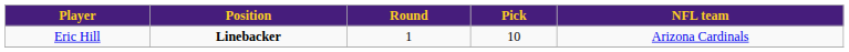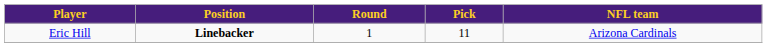 <table class="wikitable" width="80%">
 <tr align="center"  style="background:#461d7c;color:#FDD023;">
 <td><strong>Player</strong></td>
 <td><strong>Position</strong></td>
 <td><strong>Round</strong></td>
 <td><strong>Pick</strong></td>
 <td><strong>NFL team</strong></td>
 </tr>
 <tr align="center" bgcolor="">
 <td><a href='#'>Eric Hill</a></td>
 <td><strong>Linebacker</strong></td>
 <td>1</td>
-<td>10</td>
+<td>11</td>
 <td><a href='#'>Arizona Cardinals</a></td>
 </tr>
 <tr align="center" bgcolor="">
 </tr>
 </table>
